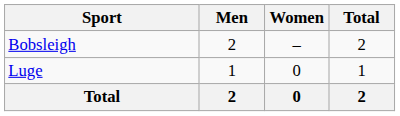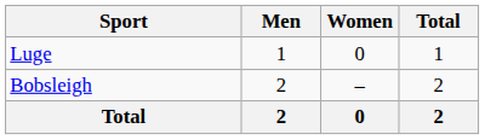 <table class="wikitable sortable" style="text-align:center;">
 <tr>
 <th width=180>Sport</th>
 <th width=55>Men</th>
 <th width=55>Women</th>
 <th width=55>Total</th>
 </tr>
 <tr>
+<td align=left><a href='#'>Luge</a></td>
+<td>1</td>
+<td>0</td>
+<td>1</td>
+</tr>
+<tr>
 <td align=left><a href='#'>Bobsleigh</a></td>
 <td>2</td>
 <td>–</td>
 <td>2</td>
-</tr>
-<tr>
-<td align=left><a href='#'>Luge</a></td>
-<td>1</td>
-<td>0</td>
-<td>1</td>
 </tr>
 <tr>
 <th>Total</th>
 <th>2</th>
 <th>0</th>
 <th>2</th>
 </tr>
 </table>
